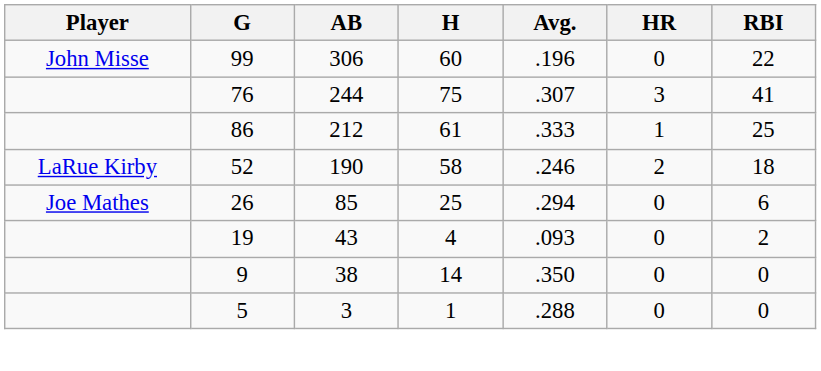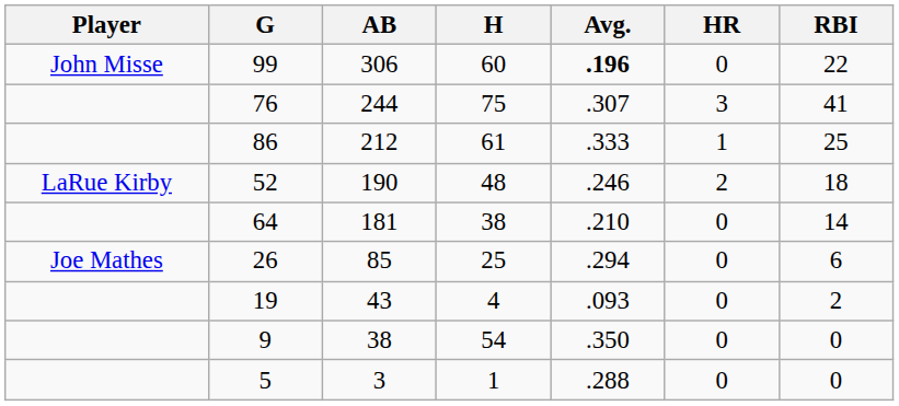 <table class="wikitable sortable">
 <tr>
 <th bgcolor="#DDDDFF" width="16%">Player</th>
 <th bgcolor="#DDDDFF" width="9%">G</th>
 <th bgcolor="#DDDDFF" width="9%">AB</th>
 <th bgcolor="#DDDDFF" width="9%">H</th>
 <th bgcolor="#DDDDFF" width="9%">Avg.</th>
 <th bgcolor="#DDDDFF" width="9%">HR</th>
 <th bgcolor="#DDDDFF" width="9%">RBI</th>
 </tr>
 <tr align="center">
 <td><a href='#'>John Misse</a></td>
 <td>99</td>
 <td>306</td>
 <td>60</td>
-<td>.196</td>
+<td><strong>.196</strong></td>
 <td>0</td>
 <td>22</td>
 </tr>
 <tr align="center">
 <td></td>
 <td>76</td>
 <td>244</td>
 <td>75</td>
 <td>.307</td>
 <td>3</td>
 <td>41</td>
 </tr>
 <tr align="center">
 <td></td>
 <td>86</td>
 <td>212</td>
 <td>61</td>
 <td>.333</td>
 <td>1</td>
 <td>25</td>
 </tr>
 <tr align="center">
 <td><a href='#'>LaRue Kirby</a></td>
 <td>52</td>
 <td>190</td>
-<td>58</td>
+<td>48</td>
 <td>.246</td>
 <td>2</td>
 <td>18</td>
+</tr>
+<tr align="center">
+<td></td>
+<td>64</td>
+<td>181</td>
+<td>38</td>
+<td>.210</td>
+<td>0</td>
+<td>14</td>
 </tr>
 <tr align="center">
 <td><a href='#'>Joe Mathes</a></td>
 <td>26</td>
 <td>85</td>
 <td>25</td>
 <td>.294</td>
 <td>0</td>
 <td>6</td>
 </tr>
 <tr align="center">
 <td></td>
 <td>19</td>
 <td>43</td>
 <td>4</td>
 <td>.093</td>
 <td>0</td>
 <td>2</td>
 </tr>
 <tr align="center">
 <td></td>
 <td>9</td>
 <td>38</td>
-<td>14</td>
+<td>54</td>
 <td>.350</td>
 <td>0</td>
 <td>0</td>
 </tr>
 <tr align="center">
 <td></td>
 <td>5</td>
 <td>3</td>
 <td>1</td>
 <td>.288</td>
 <td>0</td>
 <td>0</td>
 </tr>
 </table>
